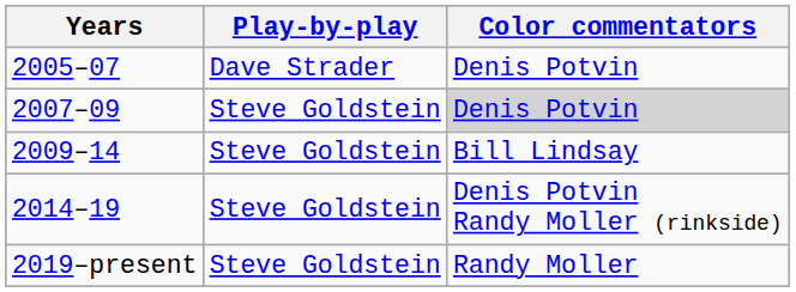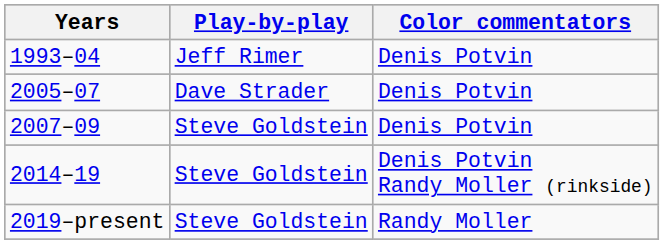 <table class="wikitable">
 <tr>
 <th>Years</th>
 <th><a href='#'>Play-by-play</a></th>
 <th><a href='#'>Color commentators</a></th>
+</tr>
+<tr>
+<td><a href='#'>1993</a>–<a href='#'>04</a></td>
+<td><a href='#'>Jeff Rimer</a></td>
+<td><a href='#'>Denis Potvin</a></td>
 </tr>
 <tr>
 <td><a href='#'>2005</a>–<a href='#'>07</a></td>
 <td><a href='#'>Dave Strader</a></td>
 <td><a href='#'>Denis Potvin</a></td>
 </tr>
 <tr>
 <td><a href='#'>2007</a>–<a href='#'>09</a></td>
 <td><a href='#'>Steve Goldstein</a></td>
-<td style="background: lightgrey;"><a href='#'>Denis Potvin</a></td>
-</tr>
-<tr>
-<td><a href='#'>2009</a>–<a href='#'>14</a></td>
-<td><a href='#'>Steve Goldstein</a></td>
-<td><a href='#'>Bill Lindsay</a></td>
+<td><a href='#'>Denis Potvin</a></td>
 </tr>
 <tr>
 <td><a href='#'>2014</a>–<a href='#'>19</a></td>
 <td><a href='#'>Steve Goldstein</a></td>
 <td><a href='#'>Denis Potvin</a><br><a href='#'>Randy Moller</a> <small>(rinkside)</small></td>
 </tr>
 <tr>
 <td><a href='#'>2019</a>–present</td>
 <td><a href='#'>Steve Goldstein</a></td>
 <td><a href='#'>Randy Moller</a></td>
 </tr>
 </table>
